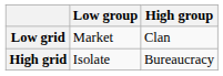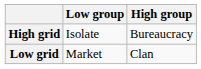 <table class="wikitable" style="margin: 0 auto">
 <tr>
 <th></th>
 <th>Low group</th>
 <th>High group</th>
 </tr>
 <tr>
+<th>High grid</th>
+<td>Isolate</td>
+<td>Bureaucracy</td>
+</tr>
+<tr>
 <th>Low grid</th>
 <td>Market</td>
 <td>Clan</td>
 </tr>
-<tr>
-<th>High grid</th>
-<td>Isolate</td>
-<td>Bureaucracy</td>
-</tr>
 </table>
